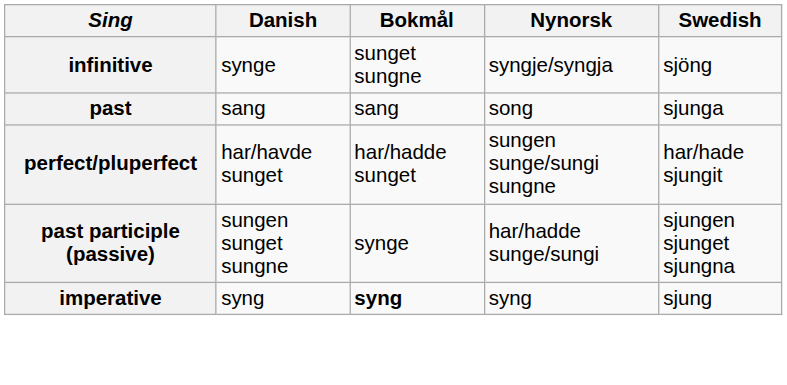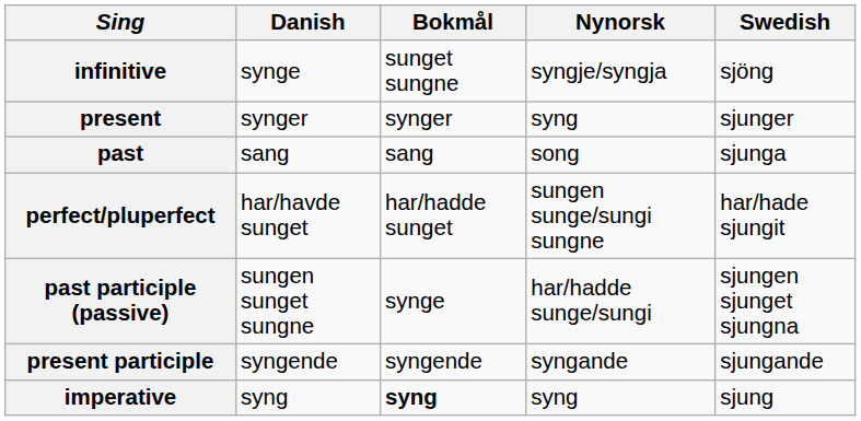 <table class="wikitable">
 <tr>
 <th><em>Sing</em></th>
 <th>Danish</th>
 <th>Bokmål</th>
 <th>Nynorsk</th>
 <th>Swedish</th>
 </tr>
 <tr>
 <th>infinitive</th>
 <td>synge</td>
 <td>sunget<br>sungne</td>
 <td>syngje/syngja</td>
 <td>sjöng</td>
+</tr>
+<tr>
+<th>present</th>
+<td>synger</td>
+<td>synger</td>
+<td>syng</td>
+<td>sjunger</td>
 </tr>
 <tr>
 <th>past</th>
 <td>sang</td>
 <td>sang</td>
 <td>song</td>
 <td>sjunga</td>
 </tr>
 <tr>
 <th>perfect/pluperfect</th>
 <td>har/havde sunget</td>
 <td>har/hadde sunget</td>
 <td>sungen<br>sunge/sungi<br>sungne</td>
 <td>har/hade sjungit</td>
 </tr>
 <tr>
 <th>past participle (passive)</th>
 <td>sungen<br>sunget<br>sungne</td>
 <td>synge</td>
 <td>har/hadde sunge/sungi</td>
 <td>sjungen<br>sjunget<br>sjungna</td>
 </tr>
 <tr>
+<th>present participle</th>
+<td>syngende</td>
+<td>syngende</td>
+<td>syngande</td>
+<td>sjungande</td>
+</tr>
+<tr>
 <th>imperative</th>
 <td>syng</td>
 <td><strong>syng</strong></td>
 <td>syng</td>
 <td>sjung</td>
 </tr>
 </table>
